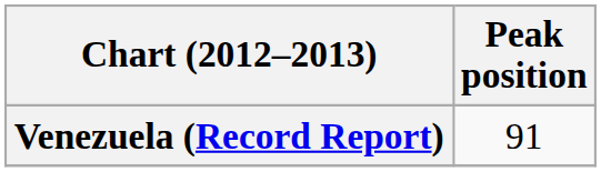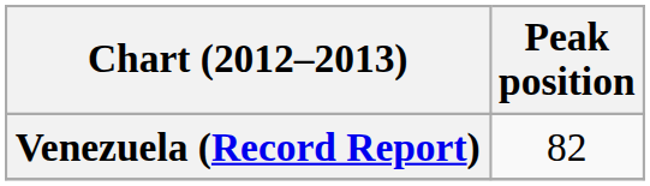 <table class="wikitable sortable plainrowheaders">
 <tr>
 <th>Chart (2012–2013)</th>
 <th>Peak<br>position</th>
 </tr>
 <tr>
 </tr>
 <tr>
 </tr>
 <tr>
 </tr>
 <tr>
 </tr>
 <tr>
 </tr>
 <tr>
 </tr>
 <tr>
 </tr>
 <tr>
 </tr>
 <tr>
 </tr>
 <tr>
 </tr>
 <tr>
 </tr>
 <tr>
 </tr>
 <tr>
 </tr>
 <tr>
 </tr>
 <tr>
 </tr>
 <tr>
 </tr>
 <tr>
 </tr>
 <tr>
 </tr>
 <tr>
 </tr>
 <tr>
 </tr>
 <tr>
 </tr>
 <tr>
 </tr>
 <tr>
 </tr>
 <tr>
 </tr>
 <tr>
 </tr>
 <tr>
 </tr>
 <tr>
 </tr>
 <tr>
 </tr>
 <tr>
 </tr>
 <tr>
 </tr>
 <tr>
 </tr>
 <tr>
 </tr>
 <tr>
 </tr>
 <tr>
 </tr>
 <tr>
 <th scope="row">Venezuela (<a href='#'>Record Report</a>)</th>
-<td style="text-align:center;">91</td>
+<td style="text-align:center;">82</td>
 </tr>
 <tr>
 </tr>
 </table>
